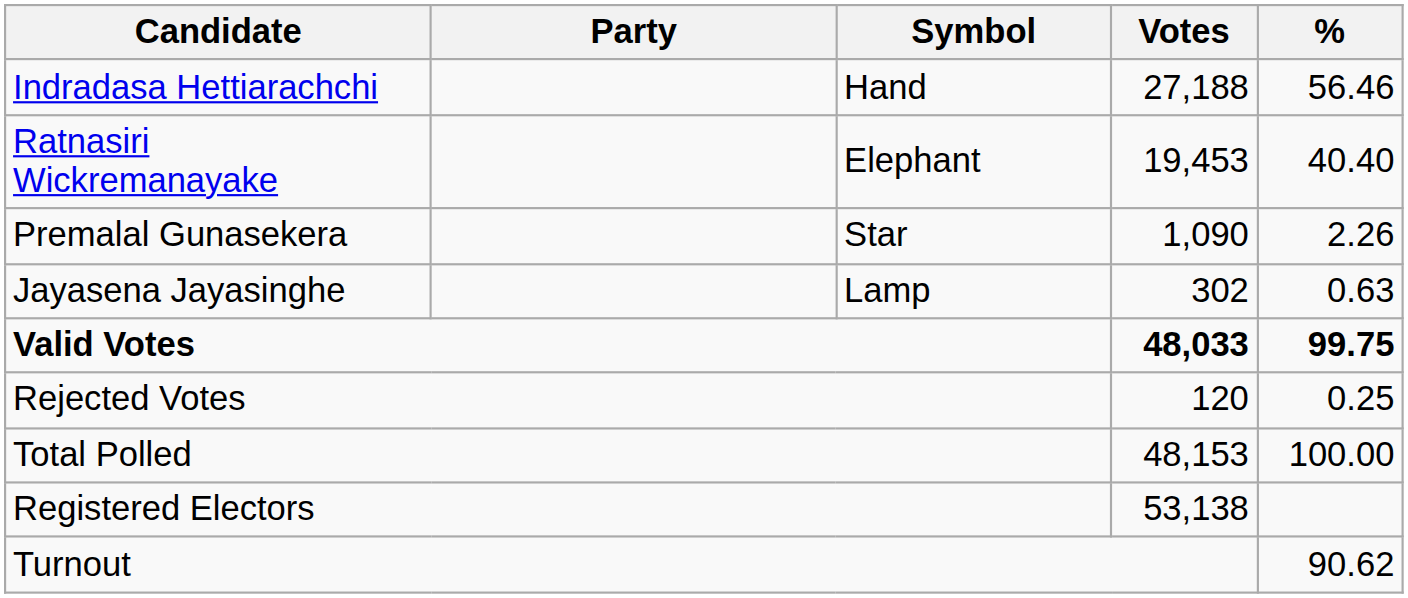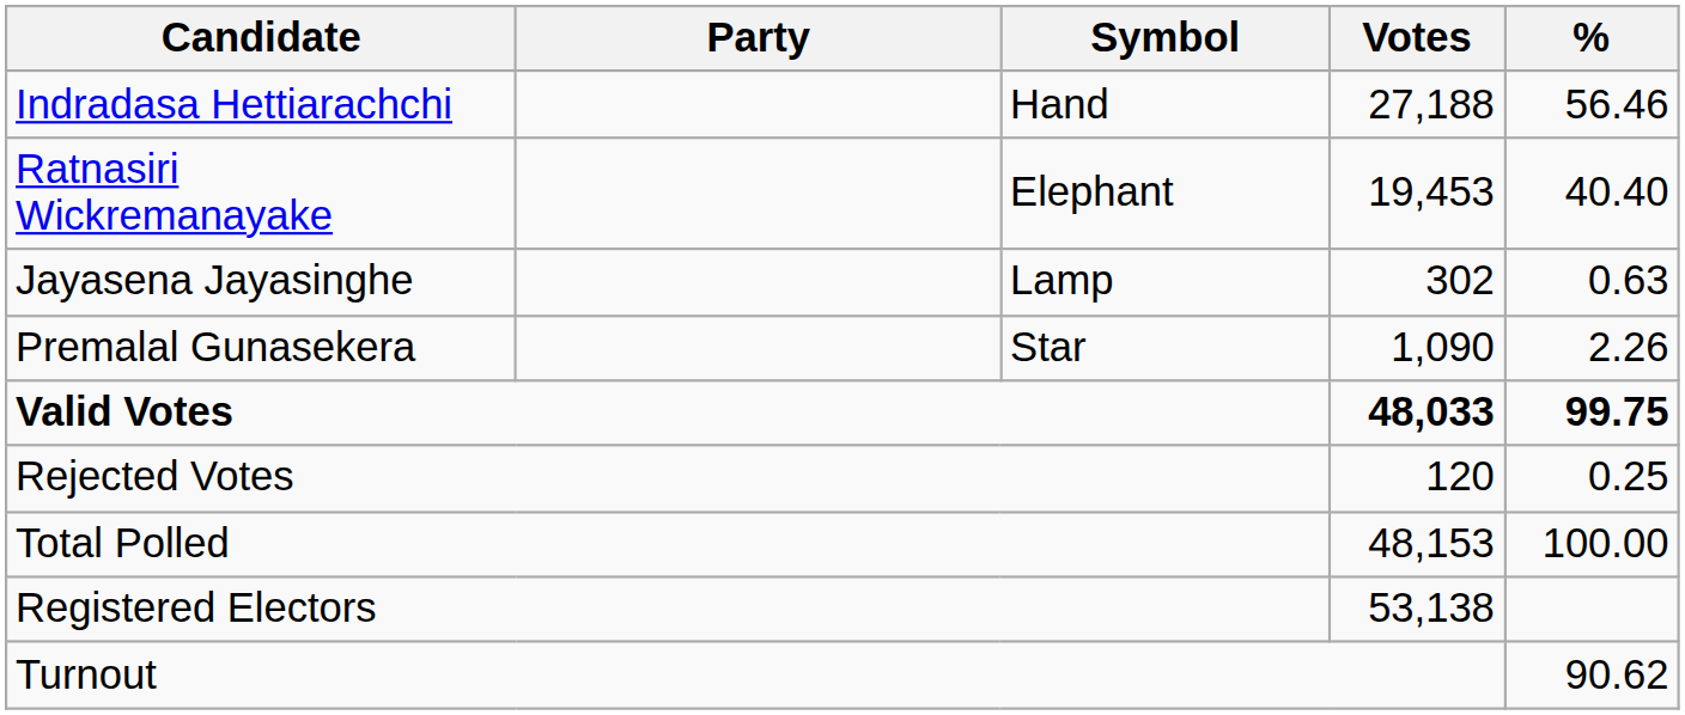 <table class="wikitable" border="1" style="text-align:right;">
 <tr>
 <th align=left width="190">Candidate</th>
 <th align=left width="180">Party</th>
 <th align=left width="120">Symbol</th>
 <th align=left width="60">Votes</th>
 <th align=left width="60">%</th>
 </tr>
 <tr>
 <td align=left><a href='#'>Indradasa Hettiarachchi</a></td>
 <td></td>
 <td align=left>Hand</td>
 <td align=right>27,188</td>
 <td align=right>56.46</td>
 </tr>
 <tr>
 <td align=left><a href='#'>Ratnasiri Wickremanayake</a></td>
 <td></td>
 <td align=left>Elephant</td>
 <td align=right>19,453</td>
 <td align=right>40.40</td>
 </tr>
 <tr>
+<td align=left>Jayasena Jayasinghe</td>
+<td></td>
+<td align=left>Lamp</td>
+<td align=right>302</td>
+<td align=right>0.63</td>
+</tr>
+<tr>
 <td align=left>Premalal Gunasekera</td>
 <td></td>
 <td align=left>Star</td>
 <td align=right>1,090</td>
 <td align=right>2.26</td>
-</tr>
-<tr>
-<td align=left>Jayasena Jayasinghe</td>
-<td></td>
-<td align=left>Lamp</td>
-<td align=right>302</td>
-<td align=right>0.63</td>
 </tr>
 <tr>
 <td align=left colspan=3><strong>Valid Votes</strong></td>
 <td align=right><strong>48,033</strong></td>
 <td align=right><strong>99.75</strong></td>
 </tr>
 <tr>
 <td align=left colspan=3>Rejected Votes</td>
 <td align=right>120</td>
 <td align=right>0.25</td>
 </tr>
 <tr>
 <td align=left colspan=3>Total Polled</td>
 <td align=right>48,153</td>
 <td align=right>100.00</td>
 </tr>
 <tr>
 <td align=left colspan=3>Registered Electors</td>
 <td align=right>53,138</td>
 <td></td>
 </tr>
 <tr>
 <td align=left colspan=4>Turnout</td>
 <td align=right>90.62</td>
 </tr>
 </table>
